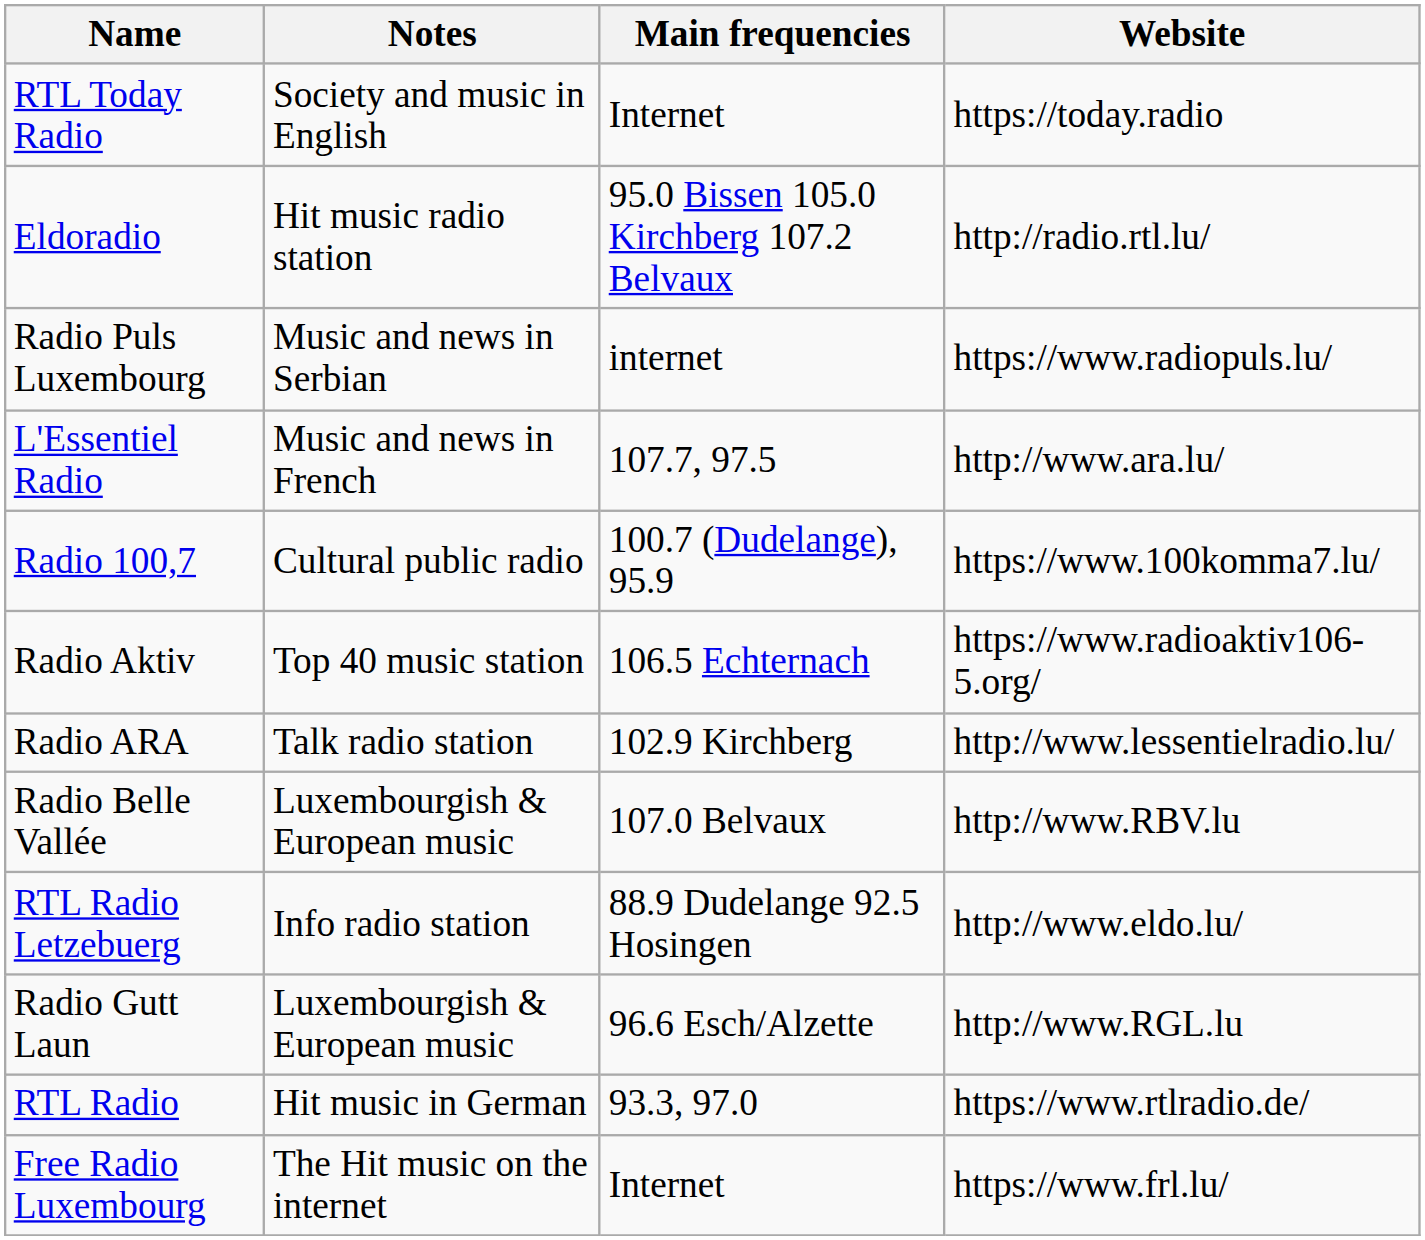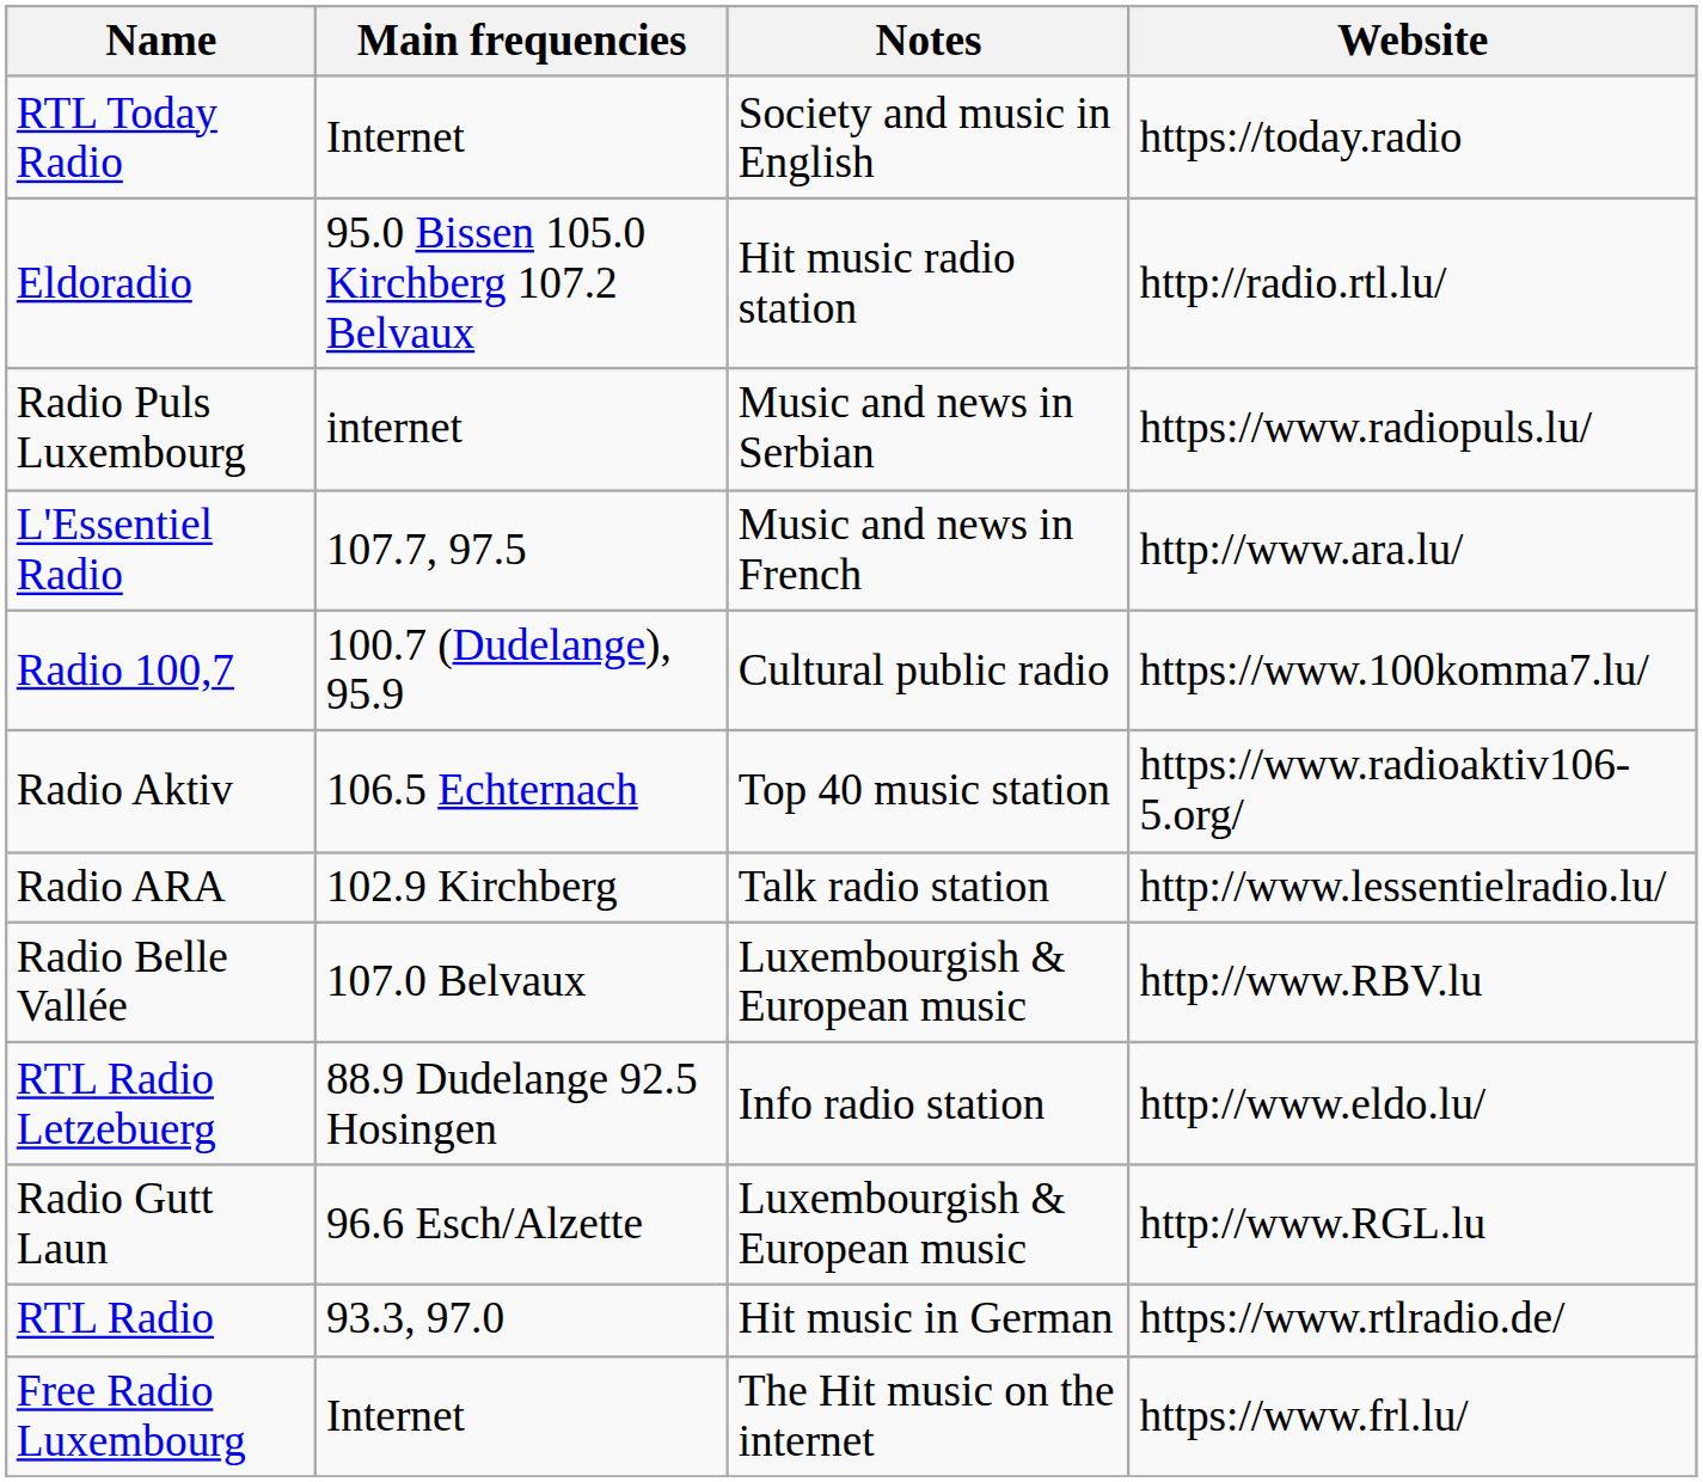 <table class="wikitable sortable">
 <tr>
 <th>Name</th>
+<th>Main frequencies</th>
 <th>Notes</th>
-<th>Main frequencies</th>
 <th>Website</th>
 </tr>
 <tr>
 <td><a href='#'>RTL Today Radio</a></td>
+<td>Internet</td>
 <td>Society and music in English</td>
-<td>Internet</td>
 <td>https://today.radio</td>
 </tr>
 <tr>
 <td><a href='#'>Eldoradio</a></td>
+<td>95.0 <a href='#'>Bissen</a> 105.0 <a href='#'>Kirchberg</a> 107.2 <a href='#'>Belvaux</a></td>
 <td>Hit music radio station</td>
-<td>95.0 <a href='#'>Bissen</a> 105.0 <a href='#'>Kirchberg</a> 107.2 <a href='#'>Belvaux</a></td>
 <td>http://radio.rtl.lu/</td>
 </tr>
 <tr>
 <td>Radio Puls Luxembourg</td>
+<td>internet</td>
 <td>Music and news in Serbian</td>
-<td>internet</td>
 <td>https://www.radiopuls.lu/</td>
 </tr>
 <tr>
 <td><a href='#'>L'Essentiel Radio</a></td>
+<td>107.7, 97.5</td>
 <td>Music and news in French</td>
-<td>107.7, 97.5</td>
 <td>http://www.ara.lu/</td>
 </tr>
 <tr>
 <td><a href='#'>Radio 100,7</a></td>
+<td>100.7 (<a href='#'>Dudelange</a>), 95.9</td>
 <td>Cultural public radio</td>
-<td>100.7 (<a href='#'>Dudelange</a>), 95.9</td>
 <td>https://www.100komma7.lu/</td>
 </tr>
 <tr>
 <td>Radio Aktiv</td>
+<td>106.5 <a href='#'>Echternach</a></td>
 <td>Top 40 music station</td>
-<td>106.5 <a href='#'>Echternach</a></td>
 <td>https://www.radioaktiv106-5.org/</td>
 </tr>
 <tr>
 <td>Radio ARA</td>
+<td>102.9 Kirchberg</td>
 <td>Talk radio station</td>
-<td>102.9 Kirchberg</td>
 <td>http://www.lessentielradio.lu/</td>
 </tr>
 <tr>
 <td>Radio Belle Vallée</td>
+<td>107.0 Belvaux</td>
 <td>Luxembourgish & European music</td>
-<td>107.0 Belvaux</td>
 <td>http://www.RBV.lu</td>
 </tr>
 <tr>
 <td><a href='#'>RTL Radio Letzebuerg</a></td>
+<td>88.9 Dudelange 92.5 Hosingen</td>
 <td>Info radio station</td>
-<td>88.9 Dudelange 92.5 Hosingen</td>
 <td>http://www.eldo.lu/</td>
 </tr>
 <tr>
 <td>Radio Gutt Laun</td>
+<td>96.6 Esch/Alzette</td>
 <td>Luxembourgish & European music</td>
-<td>96.6 Esch/Alzette</td>
 <td>http://www.RGL.lu</td>
 </tr>
 <tr>
 <td><a href='#'>RTL Radio</a></td>
+<td>93.3, 97.0</td>
 <td>Hit music in German</td>
-<td>93.3, 97.0</td>
 <td>https://www.rtlradio.de/</td>
 </tr>
 <tr>
 <td><a href='#'>Free Radio Luxembourg</a></td>
+<td>Internet</td>
 <td>The Hit music on the internet</td>
-<td>Internet</td>
 <td>https://www.frl.lu/</td>
 </tr>
 </table>
